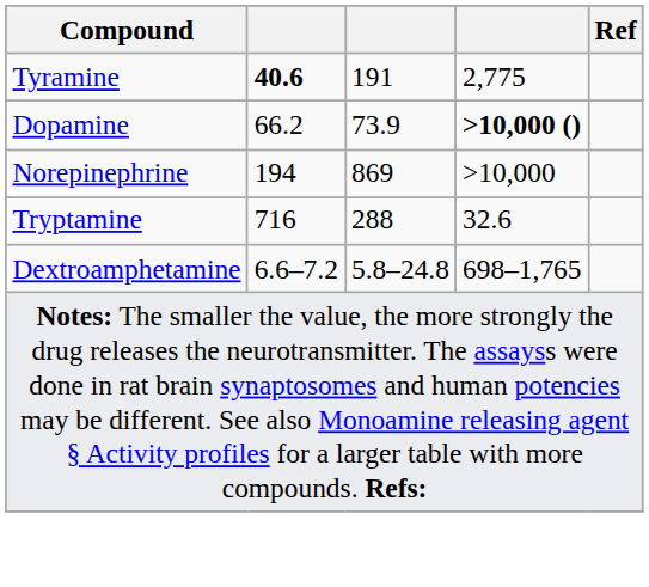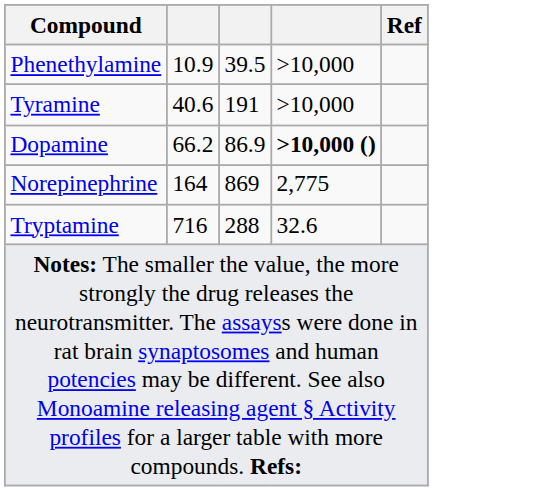 <table class="wikitable floatright" style="font-size:small;">
 <tr>
 <th>Compound</th>
 <th data-sort-type="number"></th>
 <th data-sort-type="number"></th>
 <th data-sort-type="number"></th>
 <th>Ref</th>
 </tr>
 <tr>
+<td><a href='#'>Phenethylamine</a></td>
+<td>10.9</td>
+<td>39.5</td>
+<td>>10,000</td>
+<td></td>
+</tr>
+<tr>
 <td><a href='#'>Tyramine</a></td>
-<td><strong>40.6</strong></td>
+<td>40.6</td>
 <td>191</td>
-<td>2,775</td>
+<td>>10,000</td>
 <td></td>
 </tr>
 <tr>
 <td><a href='#'>Dopamine</a></td>
 <td>66.2</td>
-<td>73.9</td>
+<td>86.9</td>
 <td><strong>>10,000 ()</strong></td>
 <td></td>
 </tr>
 <tr>
 <td><a href='#'>Norepinephrine</a></td>
-<td>194</td>
+<td>164</td>
 <td>869</td>
-<td>>10,000</td>
+<td>2,775</td>
 <td></td>
 </tr>
 <tr>
 <td><a href='#'>Tryptamine</a></td>
 <td>716</td>
 <td>288</td>
 <td>32.6</td>
 <td></td>
 </tr>
 <tr>
-<td><a href='#'>Dextroamphetamine</a></td>
-<td>6.6–7.2</td>
-<td>5.8–24.8</td>
-<td>698–1,765</td>
-<td></td>
-</tr>
-<tr>
 <td colspan="5" style="width: 1px; background-color:#eaecf0; text-align: center;"><strong>Notes:</strong> The smaller the value, the more strongly the drug releases the neurotransmitter. The <a href='#'>assays</a>s were done in rat brain <a href='#'>synaptosomes</a> and human <a href='#'>potencies</a> may be different. See also <a href='#'>Monoamine releasing agent § Activity profiles</a> for a larger table with more compounds. <strong>Refs:</strong> </td>
 </tr>
 </table>
